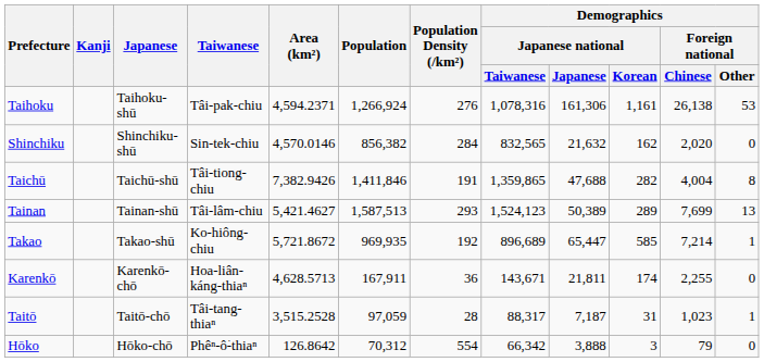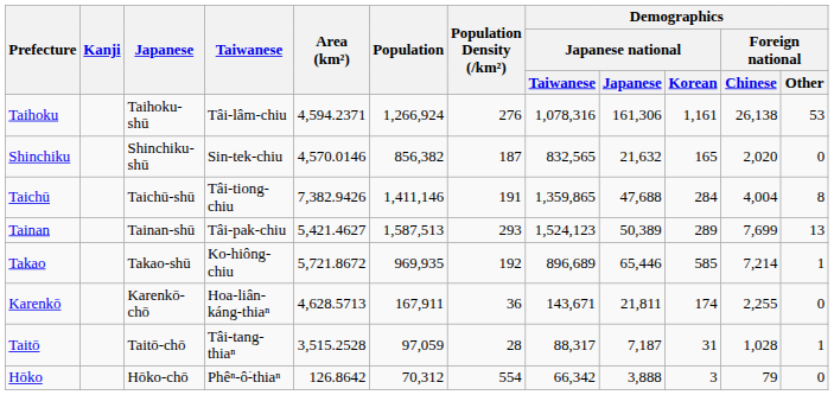 <table class=wikitable>
 <tr>
 <th rowspan=3>Prefecture</th>
 <th rowspan=3><a href='#'>Kanji</a></th>
 <th rowspan=3><a href='#'>Japanese</a></th>
 <th rowspan=3><a href='#'>Taiwanese</a></th>
 <th rowspan=3>Area<br>(km²)</th>
 <th rowspan=3>Population</th>
 <th rowspan=3>Population<br>Density<br>(/km²)</th>
 <th colspan=5>Demographics</th>
 </tr>
 <tr>
 <th colspan=3>Japanese national</th>
 <th colspan=2>Foreign national</th>
 </tr>
 <tr>
 <th><a href='#'>Taiwanese</a></th>
 <th><a href='#'>Japanese</a></th>
 <th><a href='#'>Korean</a></th>
 <th><a href='#'>Chinese</a></th>
 <th>Other</th>
 </tr>
 <tr>
 <td><a href='#'>Taihoku</a></td>
 <td></td>
 <td>Taihoku-shū</td>
-<td>Tâi-pak-chiu</td>
+<td>Tâi-lâm-chiu</td>
 <td align=right>4,594.2371</td>
 <td align=right>1,266,924</td>
 <td align=right>276</td>
 <td align=right>1,078,316</td>
 <td align=right>161,306</td>
 <td align=right>1,161</td>
 <td align=right>26,138</td>
 <td align=right>53</td>
 </tr>
 <tr>
 <td><a href='#'>Shinchiku</a></td>
 <td></td>
 <td>Shinchiku-shū</td>
 <td>Sin-tek-chiu</td>
 <td align=right>4,570.0146</td>
 <td align=right>856,382</td>
-<td align=right>284</td>
+<td align=right>187</td>
 <td align=right>832,565</td>
 <td align=right>21,632</td>
-<td align=right>162</td>
+<td align=right>165</td>
 <td align=right>2,020</td>
 <td align=right>0</td>
 </tr>
 <tr>
 <td><a href='#'>Taichū</a></td>
 <td></td>
 <td>Taichū-shū</td>
 <td>Tâi-tiong-chiu</td>
 <td align=right>7,382.9426</td>
-<td align=right>1,411,846</td>
+<td align=right>1,411,146</td>
 <td align=right>191</td>
 <td align=right>1,359,865</td>
 <td align=right>47,688</td>
-<td align=right>282</td>
+<td align=right>284</td>
 <td align=right>4,004</td>
 <td align=right>8</td>
 </tr>
 <tr>
 <td><a href='#'>Tainan</a></td>
 <td></td>
 <td>Tainan-shū</td>
-<td>Tâi-lâm-chiu</td>
+<td>Tâi-pak-chiu</td>
 <td align=right>5,421.4627</td>
 <td align=right>1,587,513</td>
 <td align=right>293</td>
 <td align=right>1,524,123</td>
 <td align=right>50,389</td>
 <td align=right>289</td>
 <td align=right>7,699</td>
 <td align=right>13</td>
 </tr>
 <tr>
 <td><a href='#'>Takao</a></td>
 <td></td>
 <td>Takao-shū</td>
 <td>Ko-hiông-chiu</td>
 <td align=right>5,721.8672</td>
 <td align=right>969,935</td>
 <td align=right>192</td>
 <td align=right>896,689</td>
-<td align=right>65,447</td>
+<td align=right>65,446</td>
 <td align=right>585</td>
 <td align=right>7,214</td>
 <td align=right>1</td>
 </tr>
 <tr>
 <td><a href='#'>Karenkō</a></td>
 <td></td>
 <td>Karenkō-chō</td>
 <td>Hoa-liân-káng-thiaⁿ</td>
 <td align=right>4,628.5713</td>
 <td align=right>167,911</td>
 <td align=right>36</td>
 <td align=right>143,671</td>
 <td align=right>21,811</td>
 <td align=right>174</td>
 <td align=right>2,255</td>
 <td align=right>0</td>
 </tr>
 <tr>
 <td><a href='#'>Taitō</a></td>
 <td></td>
 <td>Taitō-chō</td>
 <td>Tâi-tang-thiaⁿ</td>
 <td align=right>3,515.2528</td>
 <td align=right>97,059</td>
 <td align=right>28</td>
 <td align=right>88,317</td>
 <td align=right>7,187</td>
 <td align=right>31</td>
-<td align=right>1,023</td>
+<td align=right>1,028</td>
 <td align=right>1</td>
 </tr>
 <tr>
 <td><a href='#'>Hōko</a></td>
 <td></td>
 <td>Hōko-chō</td>
 <td>Phêⁿ-ô͘-thiaⁿ</td>
 <td align=right>126.8642</td>
 <td align=right>70,312</td>
 <td align=right>554</td>
 <td align=right>66,342</td>
 <td align=right>3,888</td>
 <td align=right>3</td>
 <td align=right>79</td>
 <td align=right>0</td>
 </tr>
 </table>
